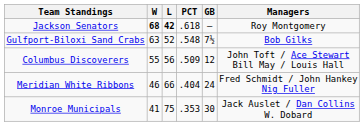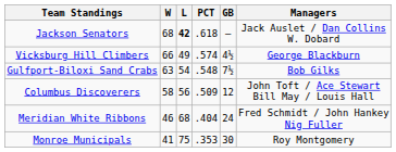 <table class="wikitable" style="text-align:center">
 <tr>
 <th>Team Standings</th>
 <th>W</th>
 <th>L</th>
 <th>PCT</th>
 <th>GB</th>
 <th>Managers</th>
 </tr>
 <tr>
 <td><a href='#'>Jackson Senators</a></td>
-<td><strong>68</strong></td>
+<td>68</td>
 <td><strong>42</strong></td>
 <td>.618</td>
 <td>—</td>
-<td>Roy Montgomery</td>
+<td>Jack Auslet / <a href='#'>Dan Collins</a> <br> W. Dobard</td>
+</tr>
+<tr>
+<td><a href='#'>Vicksburg Hill Climbers</a></td>
+<td>66</td>
+<td>49</td>
+<td>.574</td>
+<td>4½</td>
+<td><a href='#'>George Blackburn</a></td>
 </tr>
 <tr>
 <td><a href='#'>Gulfport-Biloxi Sand Crabs</a></td>
 <td>63</td>
-<td>52</td>
+<td>54</td>
 <td>.548</td>
 <td>7½</td>
 <td><a href='#'>Bob Gilks</a></td>
 </tr>
 <tr>
 <td><a href='#'>Columbus Discoverers</a></td>
-<td>55</td>
+<td>58</td>
 <td>56</td>
 <td>.509</td>
 <td>12</td>
 <td>John Toft / <a href='#'>Ace Stewart</a> <br> Bill May / Louis Hall</td>
 </tr>
 <tr>
 <td><a href='#'>Meridian White Ribbons</a></td>
 <td>46</td>
-<td>66</td>
+<td>68</td>
 <td>.404</td>
 <td>24</td>
 <td>Fred Schmidt / John Hankey <br> <a href='#'>Nig Fuller</a></td>
 </tr>
 <tr>
 <td><a href='#'>Monroe Municipals</a></td>
 <td>41</td>
 <td>75</td>
 <td>.353</td>
 <td>30</td>
-<td>Jack Auslet / <a href='#'>Dan Collins</a> <br> W. Dobard</td>
+<td>Roy Montgomery</td>
 </tr>
 </table>
